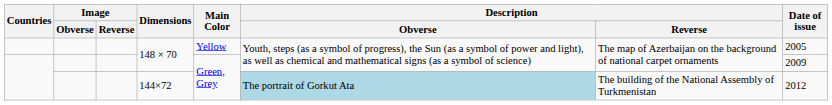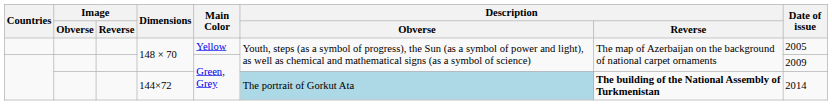 <table class="wikitable">
 <tr>
 <th rowspan="2">Countries</th>
 <th colspan="2">Image</th>
 <th rowspan="2">Dimensions</th>
 <th rowspan="2">Main Color</th>
 <th colspan="2">Description</th>
 <th rowspan="2">Date of issue</th>
 </tr>
 <tr>
 <th><strong>Obverse</strong></th>
 <th><strong>Reverse</strong></th>
 <th>Obverse</th>
 <th><strong>Reverse</strong></th>
 </tr>
 <tr>
 <td></td>
 <td></td>
 <td></td>
 <td rowspan="2">148 × 70</td>
 <td><a href='#'>Yellow</a></td>
 <td rowspan="2">Youth, steps (as a symbol of progress), the Sun (as a symbol of power and light), as well as chemical and mathematical signs (as a symbol of science)</td>
 <td rowspan="2">The map of Azerbaijan on the background of national carpet ornaments</td>
 <td>2005</td>
 </tr>
 <tr>
 <td rowspan="2"></td>
 <td></td>
 <td></td>
 <td rowspan="2"><a href='#'>Green</a>, <a href='#'>Grey</a></td>
 <td>2009 </td>
 </tr>
 <tr>
 <td></td>
 <td></td>
 <td>144×72</td>
 <td style="background: lightblue;">The portrait of Gorkut Ata</td>
-<td>The building of the National Assembly of Turkmenistan</td>
-<td>2012 </td>
+<td><strong>The building of the National Assembly of Turkmenistan</strong></td>
+<td>2014 </td>
 </tr>
 </table>
